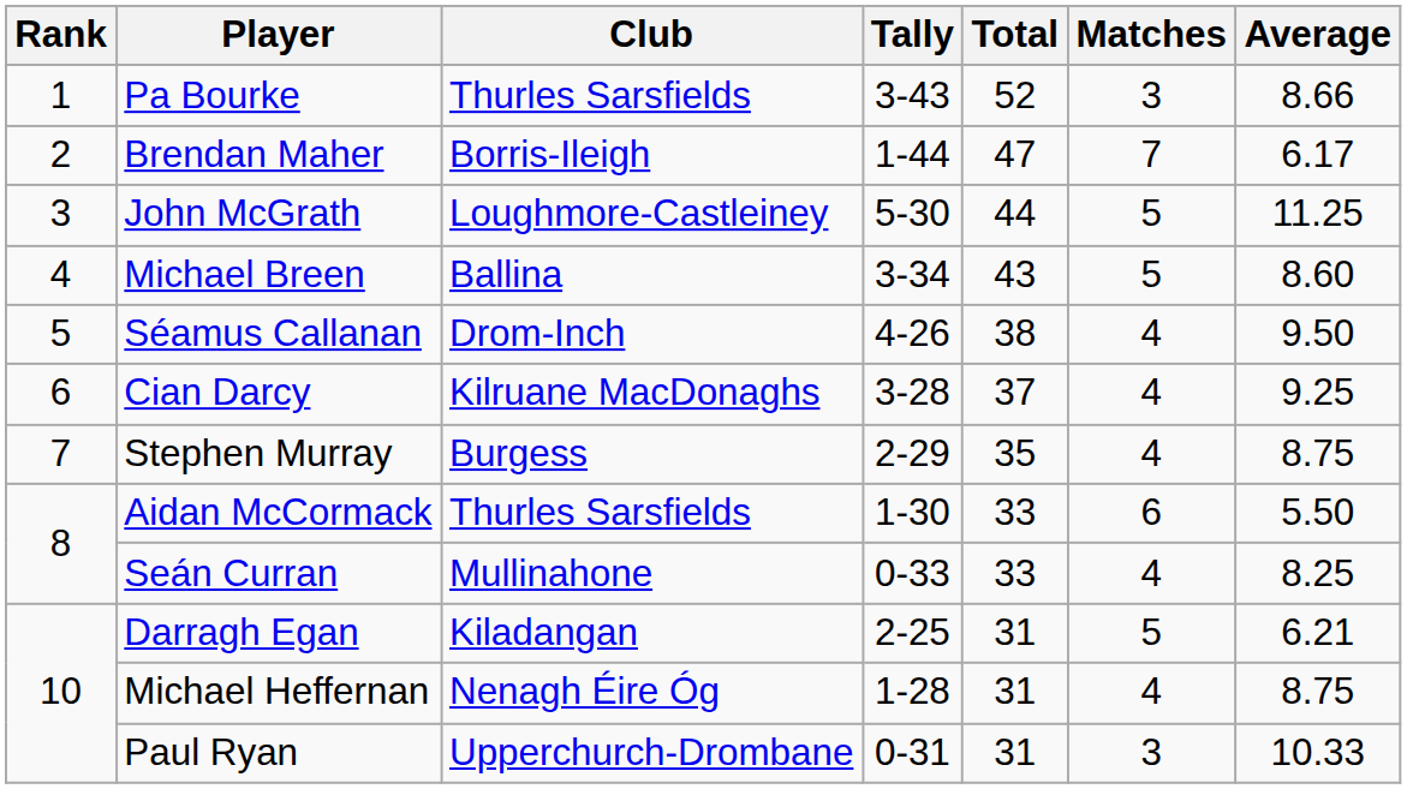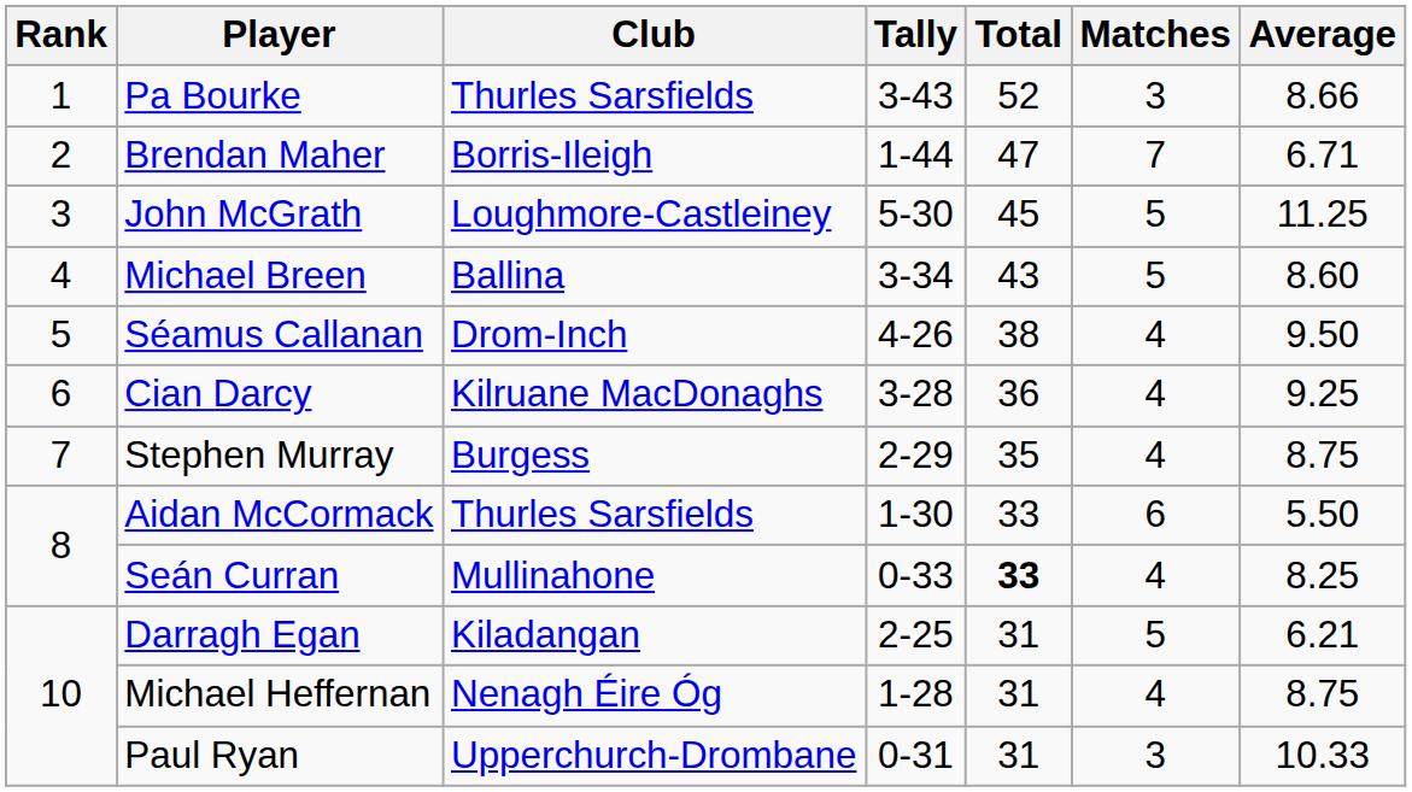 <table class="wikitable">
 <tr>
 <th>Rank</th>
 <th>Player</th>
 <th>Club</th>
 <th>Tally</th>
 <th>Total</th>
 <th>Matches</th>
 <th>Average</th>
 </tr>
 <tr>
 <td rowspan="1" style="text-align:center;">1</td>
 <td><a href='#'>Pa Bourke</a></td>
 <td><a href='#'>Thurles Sarsfields</a></td>
 <td align=center>3-43</td>
 <td align=center>52</td>
 <td align=center>3</td>
 <td align=center>8.66</td>
 </tr>
 <tr>
 <td rowspan="1" style="text-align:center;">2</td>
 <td><a href='#'>Brendan Maher</a></td>
 <td><a href='#'>Borris-Ileigh</a></td>
 <td align=center>1-44</td>
 <td align=center>47</td>
 <td align=center>7</td>
-<td align=center>6.17</td>
+<td align=center>6.71</td>
 </tr>
 <tr>
 <td rowspan="1" style="text-align:center;">3</td>
 <td><a href='#'>John McGrath</a></td>
 <td><a href='#'>Loughmore-Castleiney</a></td>
 <td align=center>5-30</td>
-<td align=center>44</td>
+<td align=center>45</td>
 <td align=center>5</td>
 <td align=center>11.25</td>
 </tr>
 <tr>
 <td rowspan="1" style="text-align:center;">4</td>
 <td><a href='#'>Michael Breen</a></td>
 <td><a href='#'>Ballina</a></td>
 <td align=center>3-34</td>
 <td align=center>43</td>
 <td align=center>5</td>
 <td align=center>8.60</td>
 </tr>
 <tr>
 <td rowspan="1" style="text-align:center;">5</td>
 <td><a href='#'>Séamus Callanan</a></td>
 <td><a href='#'>Drom-Inch</a></td>
 <td align=center>4-26</td>
 <td align=center>38</td>
 <td align=center>4</td>
 <td align=center>9.50</td>
 </tr>
 <tr>
 <td rowspan="1" style="text-align:center;">6</td>
 <td><a href='#'>Cian Darcy</a></td>
 <td><a href='#'>Kilruane MacDonaghs</a></td>
 <td align=center>3-28</td>
-<td align=center>37</td>
+<td align=center>36</td>
 <td align=center>4</td>
 <td align=center>9.25</td>
 </tr>
 <tr>
 <td rowspan="1" style="text-align:center;">7</td>
 <td>Stephen Murray</td>
 <td><a href='#'>Burgess</a></td>
 <td align=center>2-29</td>
 <td align=center>35</td>
 <td align=center>4</td>
 <td align=center>8.75</td>
 </tr>
 <tr>
 <td rowspan="2" style="text-align:center;">8</td>
 <td><a href='#'>Aidan McCormack</a></td>
 <td><a href='#'>Thurles Sarsfields</a></td>
 <td align=center>1-30</td>
 <td align=center>33</td>
 <td align=center>6</td>
 <td align=center>5.50</td>
 </tr>
 <tr>
 <td><a href='#'>Seán Curran</a></td>
 <td><a href='#'>Mullinahone</a></td>
 <td align=center>0-33</td>
-<td align=center>33</td>
+<td align=center><strong>33</strong></td>
 <td align=center>4</td>
 <td align=center>8.25</td>
 </tr>
 <tr>
 <td rowspan="3" style="text-align:center;">10</td>
 <td><a href='#'>Darragh Egan</a></td>
 <td><a href='#'>Kiladangan</a></td>
 <td align=center>2-25</td>
 <td align=center>31</td>
 <td align=center>5</td>
 <td align=center>6.21</td>
 </tr>
 <tr>
 <td>Michael Heffernan</td>
 <td><a href='#'>Nenagh Éire Óg</a></td>
 <td align=center>1-28</td>
 <td align=center>31</td>
 <td align=center>4</td>
 <td align=center>8.75</td>
 </tr>
 <tr>
 <td>Paul Ryan</td>
 <td><a href='#'>Upperchurch-Drombane</a></td>
 <td align=center>0-31</td>
 <td align=center>31</td>
 <td align=center>3</td>
 <td align=center>10.33</td>
 </tr>
 </table>
